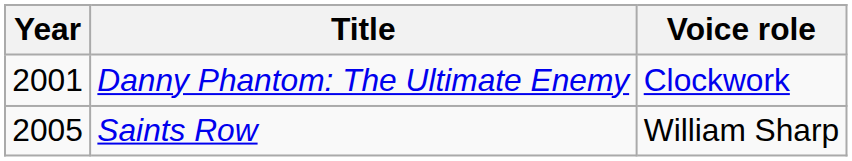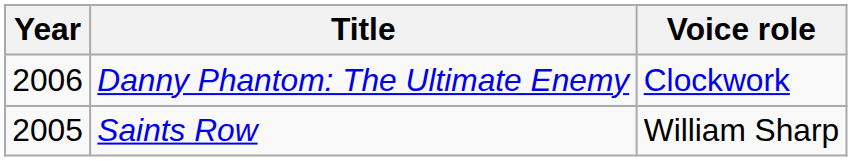 <table class="wikitable">
 <tr>
 <th>Year</th>
 <th>Title</th>
 <th>Voice role</th>
 </tr>
 <tr>
-<td>2001</td>
+<td>2006</td>
 <td><em><a href='#'>Danny Phantom: The Ultimate Enemy</a></em></td>
 <td><a href='#'>Clockwork</a></td>
 </tr>
 <tr>
 <td>2005</td>
 <td><em><a href='#'>Saints Row</a></em></td>
 <td>William Sharp</td>
 </tr>
 </table>
